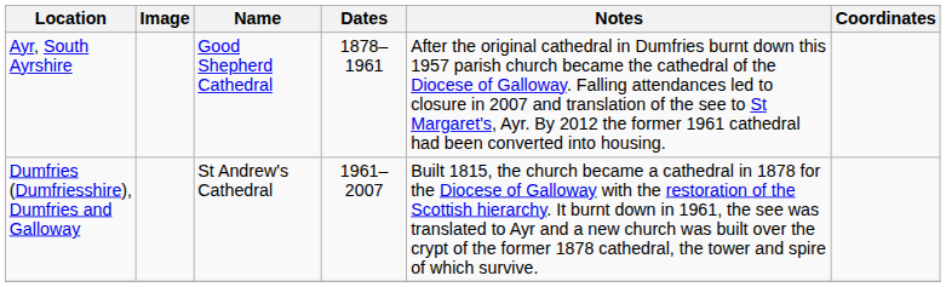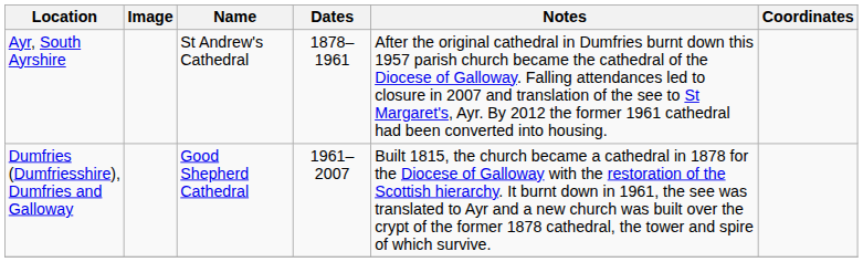 <table class="wikitable">
 <tr>
 <th width=10%>Location</th>
 <th width=5%>Image</th>
 <th width=15%>Name</th>
 <th width=10%>Dates</th>
 <th width=55%>Notes</th>
 <th width=5%>Coordinates</th>
 </tr>
 <tr valign=top>
 <td><a href='#'>Ayr</a>, <a href='#'>South Ayrshire</a></td>
 <td></td>
-<td><a href='#'>Good Shepherd Cathedral</a></td>
+<td>St Andrew's Cathedral</td>
 <td style="text-align:center">1878–1961</td>
 <td>After the original cathedral in Dumfries burnt down this 1957 parish church became the cathedral of the <a href='#'>Diocese of Galloway</a>. Falling attendances led to closure in 2007 and translation of the see to <a href='#'>St Margaret's</a>, Ayr. By 2012 the former 1961 cathedral had been converted into housing.</td>
 <td style="font-size:smaller"></td>
 </tr>
 <tr valign=top>
 <td><a href='#'>Dumfries</a> (<a href='#'>Dumfriesshire</a>), <a href='#'>Dumfries and Galloway</a></td>
 <td></td>
-<td>St Andrew's Cathedral</td>
+<td><a href='#'>Good Shepherd Cathedral</a></td>
 <td style="text-align:center">1961–2007</td>
 <td>Built 1815, the church became a cathedral in 1878 for the <a href='#'>Diocese of Galloway</a> with the <a href='#'>restoration of the Scottish hierarchy</a>. It burnt down in 1961, the see was translated to Ayr and a new church was built over the crypt of the former 1878 cathedral, the tower and spire of which survive.</td>
 <td style="font-size:smaller"></td>
 </tr>
 <tr>
 </tr>
 </table>
